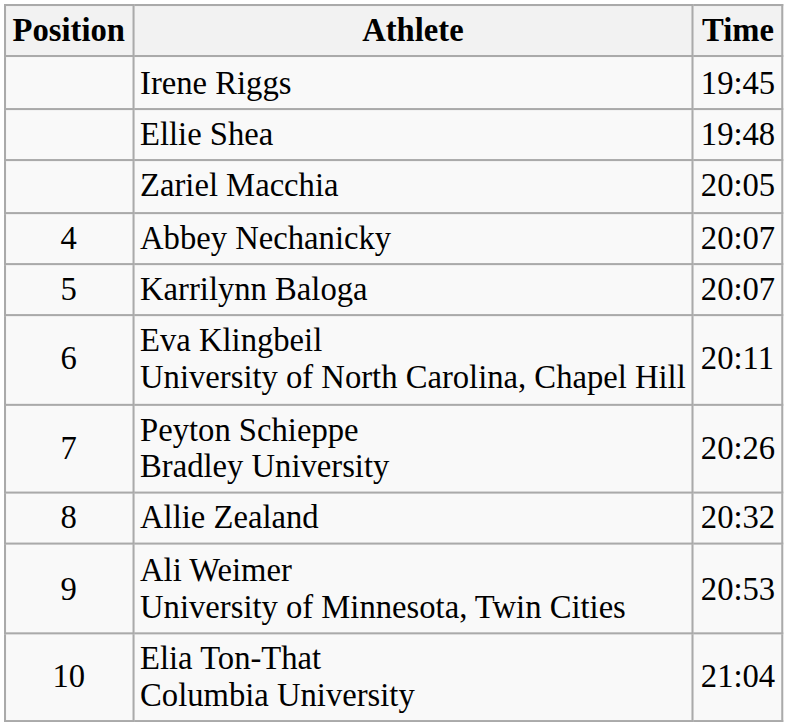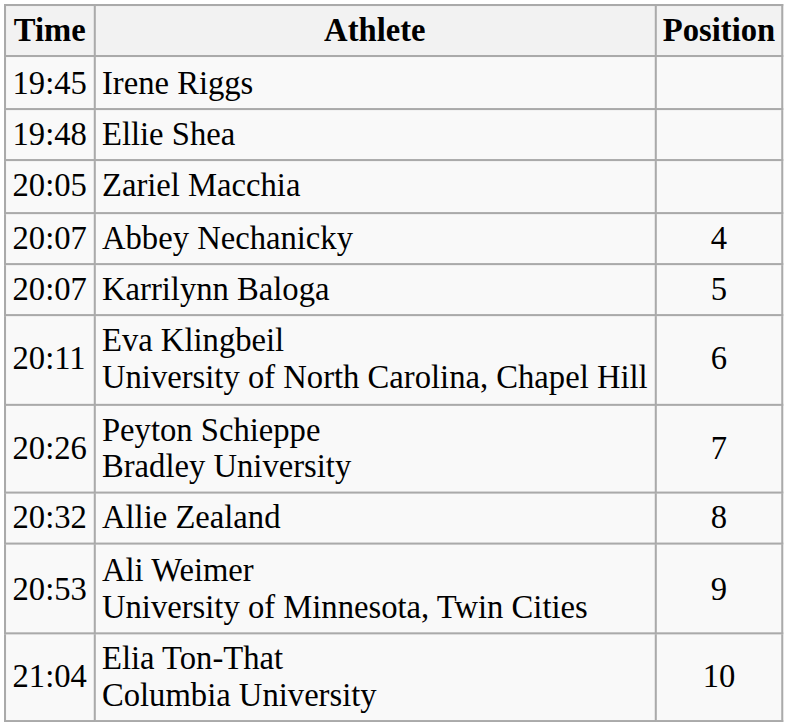 <table class="wikitable sortable">
 <tr>
+<th>Time</th>
+<th>Athlete</th>
 <th>Position</th>
-<th>Athlete</th>
-<th>Time</th>
 </tr>
 <tr>
+<td>19:45</td>
+<td>Irene Riggs</td>
 <td align=center></td>
-<td>Irene Riggs</td>
-<td>19:45</td>
 </tr>
 <tr>
+<td>19:48</td>
+<td>Ellie Shea</td>
 <td align=center></td>
-<td>Ellie Shea</td>
-<td>19:48</td>
 </tr>
 <tr>
+<td>20:05</td>
+<td>Zariel Macchia</td>
 <td align=center></td>
-<td>Zariel Macchia</td>
-<td>20:05</td>
 </tr>
 <tr>
+<td>20:07</td>
+<td>Abbey Nechanicky</td>
 <td align=center>4</td>
-<td>Abbey Nechanicky</td>
-<td>20:07</td>
 </tr>
 <tr>
+<td>20:07</td>
+<td>Karrilynn Baloga</td>
 <td align=center>5</td>
-<td>Karrilynn Baloga</td>
-<td>20:07</td>
 </tr>
 <tr>
+<td>20:11</td>
+<td>Eva Klingbeil<br> University of North Carolina, Chapel Hill</td>
 <td align=center>6</td>
-<td>Eva Klingbeil<br> University of North Carolina, Chapel Hill</td>
-<td>20:11</td>
 </tr>
 <tr>
+<td>20:26</td>
+<td>Peyton Schieppe<br> Bradley University</td>
 <td align=center>7</td>
-<td>Peyton Schieppe<br> Bradley University</td>
-<td>20:26</td>
 </tr>
 <tr>
+<td>20:32</td>
+<td>Allie Zealand</td>
 <td align=center>8</td>
-<td>Allie Zealand</td>
-<td>20:32</td>
 </tr>
 <tr>
+<td>20:53</td>
+<td>Ali Weimer<br> University of Minnesota, Twin Cities</td>
 <td align=center>9</td>
-<td>Ali Weimer<br> University of Minnesota, Twin Cities</td>
-<td>20:53</td>
 </tr>
 <tr>
+<td>21:04</td>
+<td>Elia Ton-That<br> Columbia University</td>
 <td align=center>10</td>
-<td>Elia Ton-That<br> Columbia University</td>
-<td>21:04</td>
 </tr>
 </table>
